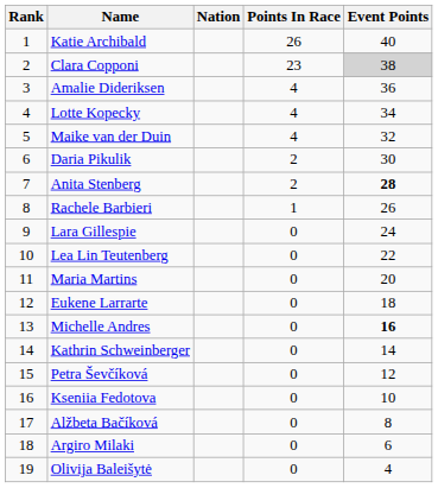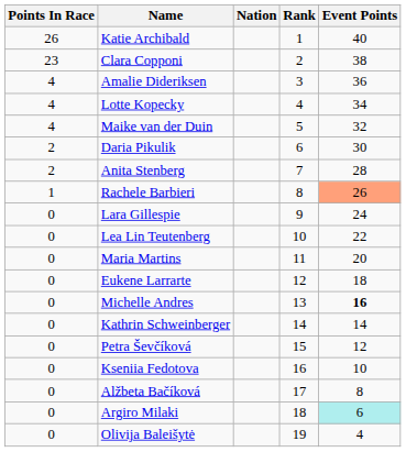 <table class="wikitable sortable" style="text-align:center">
 <tr>
-<th>Rank</th>
+<th>Points In Race</th>
 <th>Name</th>
 <th>Nation</th>
-<th>Points In Race</th>
+<th>Rank</th>
 <th>Event Points</th>
 </tr>
 <tr>
-<td>1</td>
+<td>26</td>
 <td align=left><a href='#'>Katie Archibald</a></td>
 <td align=left></td>
-<td>26</td>
+<td>1</td>
 <td>40</td>
 </tr>
 <tr>
-<td>2</td>
+<td>23</td>
 <td align=left><a href='#'>Clara Copponi</a></td>
 <td align=left></td>
-<td>23</td>
-<td style="background: lightgrey;">38</td>
+<td>2</td>
+<td>38</td>
 </tr>
 <tr>
-<td>3</td>
+<td>4</td>
 <td align=left><a href='#'>Amalie Dideriksen</a></td>
 <td align=left></td>
-<td>4</td>
+<td>3</td>
 <td>36</td>
 </tr>
 <tr>
 <td>4</td>
 <td align=left><a href='#'>Lotte Kopecky</a></td>
 <td align=left></td>
 <td>4</td>
 <td>34</td>
 </tr>
 <tr>
-<td>5</td>
+<td>4</td>
 <td align=left><a href='#'>Maike van der Duin</a></td>
 <td align=left></td>
-<td>4</td>
+<td>5</td>
 <td>32</td>
 </tr>
 <tr>
-<td>6</td>
+<td>2</td>
 <td align=left><a href='#'>Daria Pikulik</a></td>
 <td align=left></td>
-<td>2</td>
+<td>6</td>
 <td>30</td>
 </tr>
 <tr>
-<td>7</td>
+<td>2</td>
 <td align=left><a href='#'>Anita Stenberg</a></td>
 <td align=left></td>
-<td>2</td>
-<td><strong>28</strong></td>
+<td>7</td>
+<td>28</td>
 </tr>
 <tr>
-<td>8</td>
+<td>1</td>
 <td align=left><a href='#'>Rachele Barbieri</a></td>
 <td align=left></td>
-<td>1</td>
-<td>26</td>
+<td>8</td>
+<td style="background: lightsalmon;">26</td>
 </tr>
 <tr>
-<td>9</td>
+<td>0</td>
 <td align=left><a href='#'>Lara Gillespie</a></td>
 <td align=left></td>
-<td>0</td>
+<td>9</td>
 <td>24</td>
 </tr>
 <tr>
-<td>10</td>
+<td>0</td>
 <td align=left><a href='#'>Lea Lin Teutenberg</a></td>
 <td align=left></td>
-<td>0</td>
+<td>10</td>
 <td>22</td>
 </tr>
 <tr>
-<td>11</td>
+<td>0</td>
 <td align=left><a href='#'>Maria Martins</a></td>
 <td align=left></td>
-<td>0</td>
+<td>11</td>
 <td>20</td>
 </tr>
 <tr>
-<td>12</td>
+<td>0</td>
 <td align=left><a href='#'>Eukene Larrarte</a></td>
 <td align=left></td>
-<td>0</td>
+<td>12</td>
 <td>18</td>
 </tr>
 <tr>
-<td>13</td>
+<td>0</td>
 <td align=left><a href='#'>Michelle Andres</a></td>
 <td align=left></td>
-<td>0</td>
+<td>13</td>
 <td><strong>16</strong></td>
 </tr>
 <tr>
-<td>14</td>
+<td>0</td>
 <td align=left><a href='#'>Kathrin Schweinberger</a></td>
 <td align=left></td>
-<td>0</td>
+<td>14</td>
 <td>14</td>
 </tr>
 <tr>
-<td>15</td>
+<td>0</td>
 <td align=left><a href='#'>Petra Ševčíková</a></td>
 <td align=left></td>
-<td>0</td>
+<td>15</td>
 <td>12</td>
 </tr>
 <tr>
-<td>16</td>
+<td>0</td>
 <td align=left><a href='#'>Kseniia Fedotova</a></td>
 <td align=left></td>
-<td>0</td>
+<td>16</td>
 <td>10</td>
 </tr>
 <tr>
-<td>17</td>
+<td>0</td>
 <td align=left><a href='#'>Alžbeta Bačíková</a></td>
 <td align=left></td>
-<td>0</td>
+<td>17</td>
 <td>8</td>
 </tr>
 <tr>
-<td>18</td>
+<td>0</td>
 <td align=left><a href='#'>Argiro Milaki</a></td>
 <td align=left></td>
-<td>0</td>
-<td>6</td>
+<td>18</td>
+<td style="background: paleturquoise;">6</td>
 </tr>
 <tr>
-<td>19</td>
+<td>0</td>
 <td align=left><a href='#'>Olivija Baleišytė</a></td>
 <td align=left></td>
-<td>0</td>
+<td>19</td>
 <td>4</td>
 </tr>
 </table>
